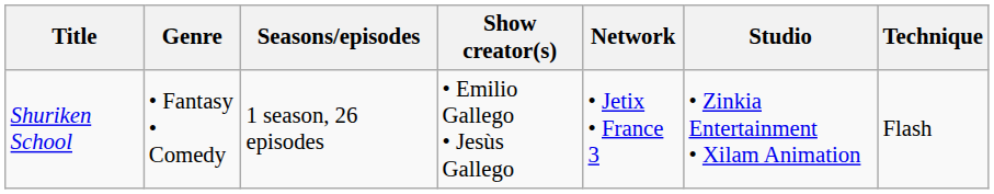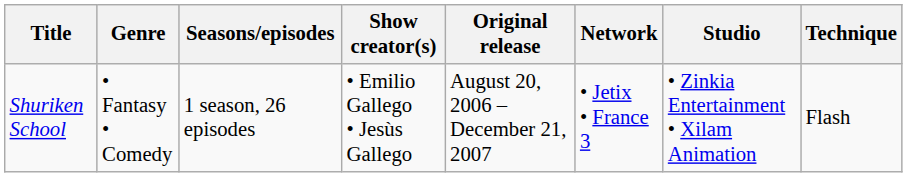 <table class="wikitable sortable" style="text-align: left; font-size:90%; width:100%;">
 <tr>
 <th>Title</th>
 <th>Genre</th>
 <th>Seasons/episodes</th>
 <th>Show creator(s)</th>
+<th>Original release</th>
 <th>Network</th>
 <th>Studio</th>
 <th>Technique</th>
 </tr>
 <tr>
 <td><em><a href='#'>Shuriken School</a></em></td>
 <td>• Fantasy<br>• Comedy</td>
 <td>1 season, 26 episodes</td>
 <td>• Emilio Gallego<br>• Jesùs Gallego</td>
+<td>August 20, 2006 – December 21, 2007</td>
 <td>• <a href='#'>Jetix</a><br>• <a href='#'>France 3</a></td>
 <td>• <a href='#'>Zinkia Entertainment</a><br>• <a href='#'>Xilam Animation</a></td>
 <td>Flash</td>
 </tr>
 </table>
